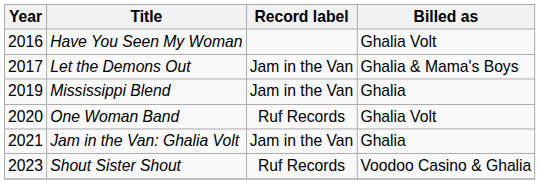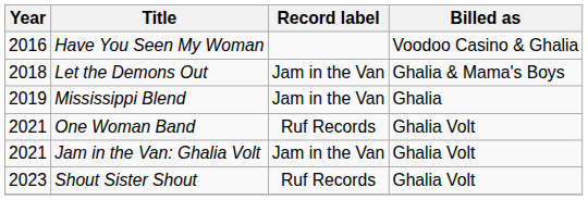 <table class="wikitable sortable">
 <tr>
 <th>Year</th>
 <th>Title</th>
 <th>Record label</th>
 <th>Billed as</th>
 </tr>
 <tr>
 <td>2016</td>
 <td><em>Have You Seen My Woman</em></td>
 <td style="text-align:center;"></td>
-<td>Ghalia Volt</td>
+<td>Voodoo Casino & Ghalia</td>
 </tr>
 <tr>
-<td>2017</td>
+<td>2018</td>
 <td><em>Let the Demons Out</em></td>
 <td style="text-align:center;">Jam in the Van</td>
 <td>Ghalia & Mama's Boys</td>
 </tr>
 <tr>
 <td>2019</td>
 <td><em>Mississippi Blend</em></td>
 <td style="text-align:center;">Jam in the Van</td>
 <td>Ghalia</td>
 </tr>
 <tr>
-<td>2020</td>
+<td>2021</td>
 <td><em>One Woman Band</em></td>
 <td style="text-align:center;">Ruf Records</td>
 <td>Ghalia Volt</td>
 </tr>
 <tr>
 <td>2021</td>
 <td><em>Jam in the Van: Ghalia Volt</em></td>
 <td style="text-align:center;">Jam in the Van</td>
-<td>Ghalia</td>
+<td>Ghalia Volt</td>
 </tr>
 <tr>
 <td>2023</td>
 <td><em>Shout Sister Shout</em></td>
 <td style="text-align:center;">Ruf Records</td>
-<td>Voodoo Casino & Ghalia</td>
+<td>Ghalia Volt</td>
 </tr>
 <tr>
 </tr>
 </table>
